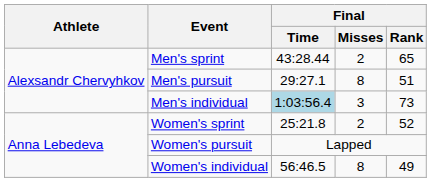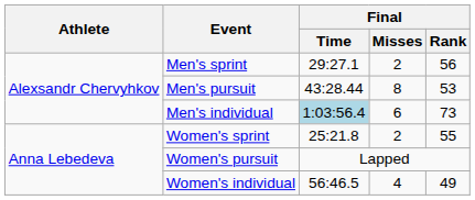 <table class="wikitable" style="font-size:90%">
 <tr>
 <th rowspan="2">Athlete</th>
 <th rowspan="2">Event</th>
 <th colspan="3">Final</th>
 </tr>
 <tr>
 <th>Time</th>
 <th>Misses</th>
 <th>Rank</th>
 </tr>
 <tr>
 <td rowspan=3><a href='#'>Alexsandr Chervyhkov</a></td>
 <td><a href='#'>Men's sprint</a></td>
-<td align="center">43:28.44</td>
+<td align="center">29:27.1</td>
 <td align="center">2</td>
-<td align="center">65</td>
+<td align="center">56</td>
 </tr>
 <tr>
 <td><a href='#'>Men's pursuit</a></td>
-<td align="center">29:27.1</td>
+<td align="center">43:28.44</td>
 <td align="center">8</td>
-<td align="center">51</td>
+<td align="center">53</td>
 </tr>
 <tr>
 <td><a href='#'>Men's individual</a></td>
 <td align="center" style="background: lightblue;">1:03:56.4</td>
-<td align="center">3</td>
+<td align="center">6</td>
 <td align="center">73</td>
 </tr>
 <tr>
 <td rowspan=3><a href='#'>Anna Lebedeva</a></td>
 <td><a href='#'>Women's sprint</a></td>
 <td align="center">25:21.8</td>
 <td align="center">2</td>
-<td align="center">52</td>
+<td align="center">55</td>
 </tr>
 <tr>
 <td><a href='#'>Women's pursuit</a></td>
 <td colspan=3 align="center">Lapped</td>
 </tr>
 <tr>
 <td><a href='#'>Women's individual</a></td>
 <td align="center">56:46.5</td>
-<td align="center">8</td>
+<td align="center">4</td>
 <td align="center">49</td>
 </tr>
 </table>
